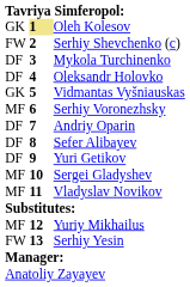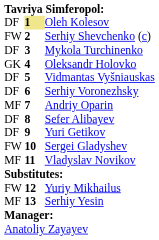 <table cellspacing="0" cellpadding="0" style="font-size:90%; margin:auto;">
 <tr>
 <td colspan="4"><strong>Tavriya Simferopol:</strong></td>
 </tr>
 <tr>
 <th width="25"></th>
 <th width="25"></th>
 </tr>
 <tr>
-<td>GK</td>
+<td>DF</td>
 <td style="background: khaki;"><strong>1</strong></td>
 <td> <a href='#'>Oleh Kolesov</a></td>
 </tr>
 <tr>
 <td>FW</td>
 <td><strong>2</strong></td>
 <td> <a href='#'>Serhiy Shevchenko</a> (<a href='#'>c</a>)</td>
 </tr>
 <tr>
 <td>DF</td>
 <td><strong>3</strong></td>
 <td> <a href='#'>Mykola Turchinenko</a></td>
 <td></td>
 </tr>
 <tr>
-<td>DF</td>
+<td>GK</td>
 <td><strong>4</strong></td>
 <td> <a href='#'>Oleksandr Holovko</a></td>
 </tr>
 <tr>
-<td>GK</td>
+<td>DF</td>
 <td><strong>5</strong></td>
 <td> <a href='#'>Vidmantas Vyšniauskas</a></td>
 <td></td>
 </tr>
 <tr>
-<td>MF</td>
+<td>DF</td>
 <td><strong>6</strong></td>
 <td> <a href='#'>Serhiy Voronezhsky</a></td>
 </tr>
 <tr>
-<td>DF</td>
+<td>MF</td>
 <td><strong>7</strong></td>
 <td> <a href='#'>Andriy Oparin</a></td>
 <td></td>
 </tr>
 <tr>
 <td>DF</td>
 <td><strong>8</strong></td>
 <td> <a href='#'>Sefer Alibayev</a></td>
 </tr>
 <tr>
 <td>DF</td>
 <td><strong>9</strong></td>
 <td> <a href='#'>Yuri Getikov</a></td>
 <td></td>
 </tr>
 <tr>
-<td>MF</td>
+<td>FW</td>
 <td><strong>10</strong></td>
 <td> <a href='#'>Sergei Gladyshev</a></td>
 </tr>
 <tr>
 <td>MF</td>
 <td><strong>11</strong></td>
 <td> <a href='#'>Vladyslav Novikov</a></td>
 <td></td>
 </tr>
 <tr>
 <td colspan=4><strong>Substitutes:</strong></td>
 </tr>
 <tr>
-<td>MF</td>
+<td>FW</td>
 <td><strong>12</strong></td>
 <td> <a href='#'>Yuriy Mikhailus</a></td>
 <td></td>
 <td></td>
 </tr>
 <tr>
-<td>FW</td>
+<td>MF</td>
 <td><strong>13</strong></td>
 <td> <a href='#'>Serhiy Yesin</a></td>
 <td></td>
 </tr>
 <tr>
 <td colspan=4><strong>Manager:</strong></td>
 </tr>
 <tr>
 <td colspan="4"> <a href='#'>Anatoliy Zayayev</a></td>
 </tr>
 </table>
